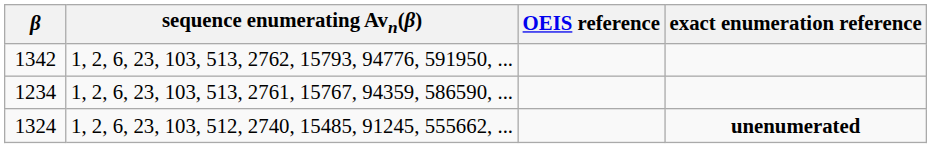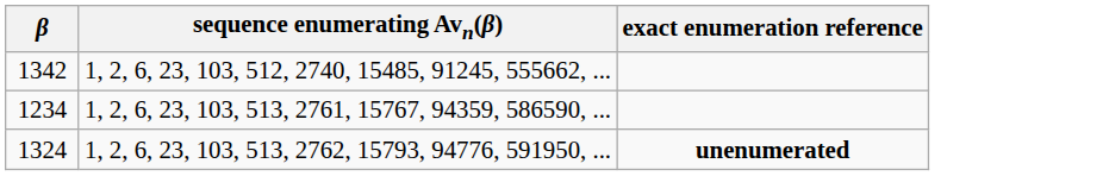 <table class="wikitable" style="text-align:center;" border="1">
 <tr>
 <th><em>β</em></th>
 <th>sequence enumerating Av<em><sub>n</sub></em>(<em>β</em>)</th>
-<th><a href='#'>OEIS</a> reference</th>
 <th>exact enumeration reference</th>
 </tr>
 <tr>
 <td> 1342 </td>
-<td>1, 2, 6, 23, 103, 513, 2762, 15793, 94776, 591950, ...</td>
-<td></td>
+<td>1, 2, 6, 23, 103, 512, 2740, 15485, 91245, 555662, ...</td>
 <td></td>
 </tr>
 <tr>
 <td> 1234 </td>
 <td>1, 2, 6, 23, 103, 513, 2761, 15767, 94359, 586590, ...</td>
 <td></td>
-<td></td>
 </tr>
 <tr>
 <td> 1324 </td>
-<td>1, 2, 6, 23, 103, 512, 2740, 15485, 91245, 555662, ...</td>
-<td></td>
+<td>1, 2, 6, 23, 103, 513, 2762, 15793, 94776, 591950, ...</td>
 <td><strong>unenumerated</strong></td>
 </tr>
 </table>
